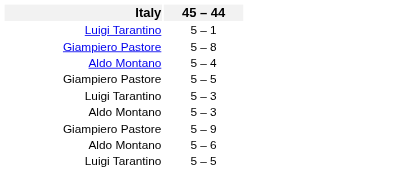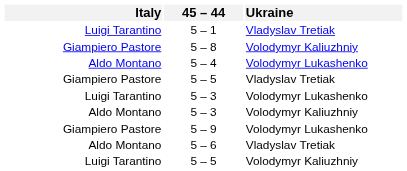 <table style="font-size:90%">
 <tr style="font-size:110%; background:#f2f2f2">
 <td style="width:12em" align=right><strong>Italy</strong> </td>
 <td style="width:6em" align=center><strong>45 – 44</strong></td>
+<td style="width:12em"> <strong>Ukraine</strong></td>
 </tr>
 <tr>
 <td align=right><a href='#'>Luigi Tarantino</a></td>
 <td align=center>5 – 1</td>
+<td><a href='#'>Vladyslav Tretiak</a></td>
 </tr>
 <tr>
 <td align=right><a href='#'>Giampiero Pastore</a></td>
 <td align=center>5 – 8</td>
+<td><a href='#'>Volodymyr Kaliuzhniy</a></td>
 </tr>
 <tr>
 <td align=right><a href='#'>Aldo Montano</a></td>
 <td align=center>5 – 4</td>
+<td><a href='#'>Volodymyr Lukashenko</a></td>
 </tr>
 <tr>
 <td align=right>Giampiero Pastore</td>
 <td align=center>5 – 5</td>
+<td>Vladyslav Tretiak</td>
 </tr>
 <tr>
 <td align=right>Luigi Tarantino</td>
 <td align=center>5 – 3</td>
+<td>Volodymyr Lukashenko</td>
 </tr>
 <tr>
 <td align=right>Aldo Montano</td>
 <td align=center>5 – 3</td>
+<td>Volodymyr Kaliuzhniy</td>
 </tr>
 <tr>
 <td align=right>Giampiero Pastore</td>
 <td align=center>5 – 9</td>
+<td>Volodymyr Lukashenko</td>
 </tr>
 <tr>
 <td align=right>Aldo Montano</td>
 <td align=center>5 – 6</td>
+<td>Vladyslav Tretiak</td>
 </tr>
 <tr>
 <td align=right>Luigi Tarantino</td>
 <td align=center>5 – 5</td>
+<td>Volodymyr Kaliuzhniy</td>
 </tr>
 </table>
